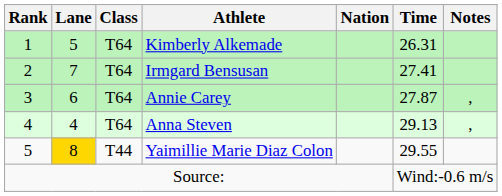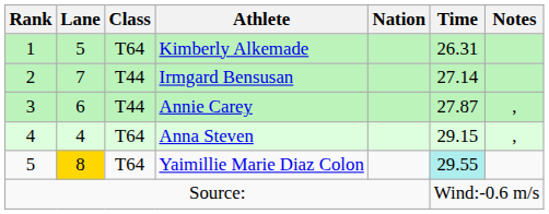 <table class="wikitable sortable" style="text-align:center;">
 <tr>
 <th scope="col">Rank</th>
 <th scope="col">Lane</th>
 <th scope="col">Class</th>
 <th scope="col">Athlete</th>
 <th scope="col">Nation</th>
 <th scope="col">Time</th>
 <th scope="col">Notes</th>
 </tr>
 <tr bgcolor=bbf3bb>
 <td>1</td>
 <td>5</td>
 <td>T64</td>
 <td align=left><a href='#'>Kimberly Alkemade</a></td>
 <td align=left></td>
 <td>26.31</td>
 <td></td>
 </tr>
 <tr bgcolor=bbf3bb>
 <td>2</td>
 <td>7</td>
-<td>T64</td>
+<td>T44</td>
 <td align=left><a href='#'>Irmgard Bensusan</a></td>
 <td align=left></td>
-<td>27.41</td>
+<td>27.14</td>
 <td></td>
 </tr>
 <tr bgcolor=bbf3bb>
 <td>3</td>
 <td>6</td>
-<td>T64</td>
+<td>T44</td>
 <td align=left><a href='#'>Annie Carey</a></td>
 <td align=left></td>
 <td>27.87</td>
 <td>, </td>
 </tr>
 <tr bgcolor=ddffdd>
 <td>4</td>
 <td>4</td>
 <td>T64</td>
 <td align=left><a href='#'>Anna Steven</a></td>
 <td align=left></td>
-<td>29.13</td>
+<td>29.15</td>
 <td>, </td>
 </tr>
 <tr>
 <td>5</td>
 <td style="background: gold;">8</td>
-<td>T44</td>
+<td>T64</td>
 <td align=left><a href='#'>Yaimillie Marie Diaz Colon</a></td>
 <td align=left></td>
-<td>29.55</td>
+<td style="background: paleturquoise;">29.55</td>
 <td></td>
 </tr>
 <tr class="sortbottom">
 <td colspan=5>Source:</td>
 <td colspan="2" style="text-align:left;">Wind:-0.6 m/s</td>
 </tr>
 </table>
